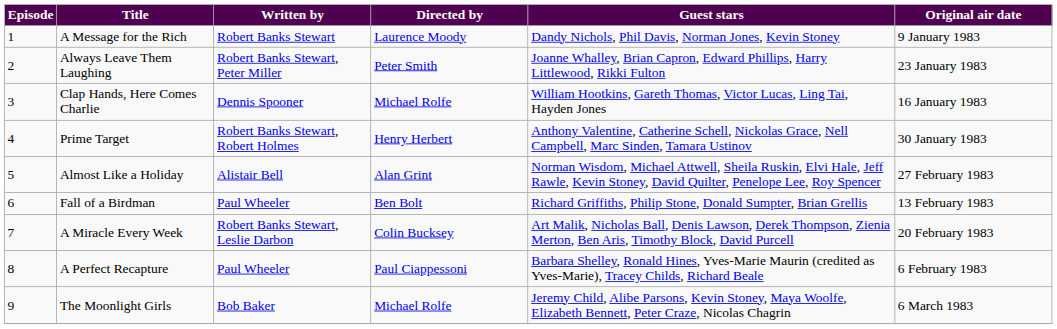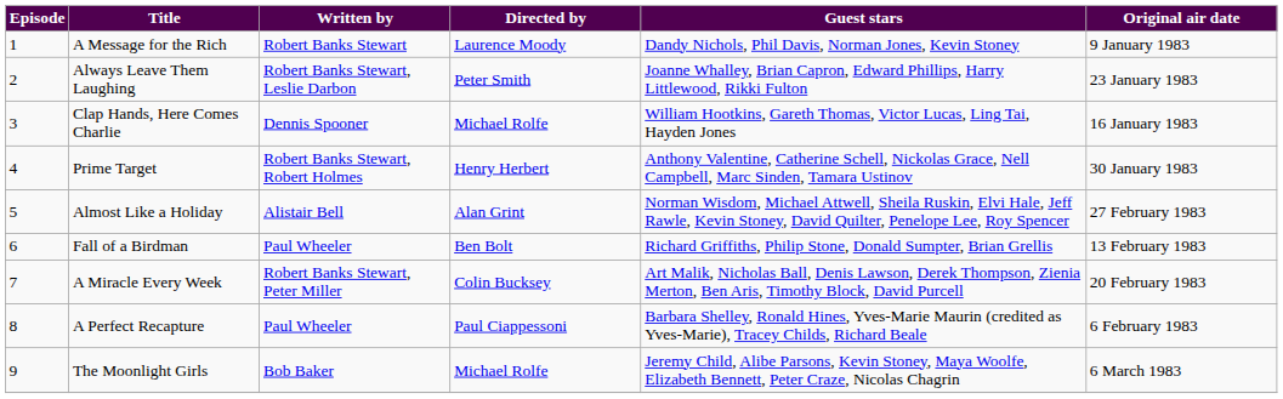 <table class="wikitable">
 <tr style=color:white>
 <th style="width:5%; background:#500050;color:white">Episode</th>
 <th style="width:15%; background:#500050;color:white">Title</th>
 <th style="width:15%; background:#500050;color:white">Written by</th>
 <th style="width:15%; background:#500050;color:white">Directed by</th>
 <th style="width:35%; background:#500050;color:white">Guest stars</th>
 <th style="width:35%; background:#500050;color:white">Original air date</th>
 </tr>
 <tr id="A Message for the Rich">
 <td>1</td>
 <td>A Message for the Rich</td>
 <td><a href='#'>Robert Banks Stewart</a></td>
 <td><a href='#'>Laurence Moody</a></td>
 <td><a href='#'>Dandy Nichols</a>, <a href='#'>Phil Davis</a>, <a href='#'>Norman Jones</a>, <a href='#'>Kevin Stoney</a></td>
 <td>9 January 1983</td>
 </tr>
 <tr id="Always Leave Them Laughing">
 <td>2</td>
 <td>Always Leave Them Laughing</td>
-<td><a href='#'>Robert Banks Stewart</a>, <a href='#'>Peter Miller</a></td>
+<td><a href='#'>Robert Banks Stewart</a>, <a href='#'>Leslie Darbon</a></td>
 <td><a href='#'>Peter Smith</a></td>
 <td><a href='#'>Joanne Whalley</a>, <a href='#'>Brian Capron</a>, <a href='#'>Edward Phillips</a>, <a href='#'>Harry Littlewood</a>, <a href='#'>Rikki Fulton</a></td>
 <td>23 January 1983</td>
 </tr>
 <tr id="Clap Hands, Here Comes Charlie">
 <td>3</td>
 <td>Clap Hands, Here Comes Charlie</td>
 <td><a href='#'>Dennis Spooner</a></td>
 <td><a href='#'>Michael Rolfe</a></td>
 <td><a href='#'>William Hootkins</a>, <a href='#'>Gareth Thomas</a>, <a href='#'>Victor Lucas</a>, <a href='#'>Ling Tai</a>, Hayden Jones</td>
 <td>16 January 1983</td>
 </tr>
 <tr id="Prime Target">
 <td>4</td>
 <td>Prime Target</td>
 <td><a href='#'>Robert Banks Stewart</a>, <a href='#'>Robert Holmes</a></td>
 <td><a href='#'>Henry Herbert</a></td>
 <td><a href='#'>Anthony Valentine</a>, <a href='#'>Catherine Schell</a>, <a href='#'>Nickolas Grace</a>, <a href='#'>Nell Campbell</a>, <a href='#'>Marc Sinden</a>, <a href='#'>Tamara Ustinov</a></td>
 <td>30 January 1983</td>
 </tr>
 <tr id="Almost Like a Holiday">
 <td>5</td>
 <td>Almost Like a Holiday</td>
 <td><a href='#'>Alistair Bell</a></td>
 <td><a href='#'>Alan Grint</a></td>
 <td><a href='#'>Norman Wisdom</a>, <a href='#'>Michael Attwell</a>, <a href='#'>Sheila Ruskin</a>, <a href='#'>Elvi Hale</a>, <a href='#'>Jeff Rawle</a>, <a href='#'>Kevin Stoney</a>, <a href='#'>David Quilter</a>, <a href='#'>Penelope Lee</a>, <a href='#'>Roy Spencer</a></td>
 <td>27 February 1983</td>
 </tr>
 <tr id="Fall of a Birdman">
 <td>6</td>
 <td>Fall of a Birdman</td>
 <td><a href='#'>Paul Wheeler</a></td>
 <td><a href='#'>Ben Bolt</a></td>
 <td><a href='#'>Richard Griffiths</a>, <a href='#'>Philip Stone</a>, <a href='#'>Donald Sumpter</a>, <a href='#'>Brian Grellis</a></td>
 <td>13 February 1983</td>
 </tr>
 <tr id="A Miracle Every Week">
 <td>7</td>
 <td>A Miracle Every Week</td>
-<td><a href='#'>Robert Banks Stewart</a>, <a href='#'>Leslie Darbon</a></td>
+<td><a href='#'>Robert Banks Stewart</a>, <a href='#'>Peter Miller</a></td>
 <td><a href='#'>Colin Bucksey</a></td>
 <td><a href='#'>Art Malik</a>, <a href='#'>Nicholas Ball</a>, <a href='#'>Denis Lawson</a>, <a href='#'>Derek Thompson</a>, <a href='#'>Zienia Merton</a>, <a href='#'>Ben Aris</a>, <a href='#'>Timothy Block</a>, <a href='#'>David Purcell</a></td>
 <td>20 February 1983</td>
 </tr>
 <tr id="A Perfect Recapture">
 <td>8</td>
 <td>A Perfect Recapture</td>
 <td><a href='#'>Paul Wheeler</a></td>
 <td><a href='#'>Paul Ciappessoni</a></td>
 <td><a href='#'>Barbara Shelley</a>, <a href='#'>Ronald Hines</a>, Yves-Marie Maurin (credited as Yves-Marie), <a href='#'>Tracey Childs</a>, <a href='#'>Richard Beale</a></td>
 <td>6 February 1983</td>
 </tr>
 <tr id="The Moonlight Girls">
 <td>9</td>
 <td>The Moonlight Girls</td>
 <td><a href='#'>Bob Baker</a></td>
 <td><a href='#'>Michael Rolfe</a></td>
 <td><a href='#'>Jeremy Child</a>, <a href='#'>Alibe Parsons</a>, <a href='#'>Kevin Stoney</a>, <a href='#'>Maya Woolfe</a>, <a href='#'>Elizabeth Bennett</a>, <a href='#'>Peter Craze</a>, Nicolas Chagrin</td>
 <td>6 March 1983</td>
 </tr>
 <tr>
 </tr>
 </table>
